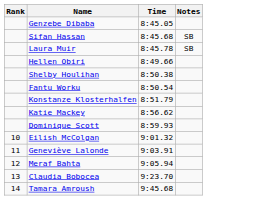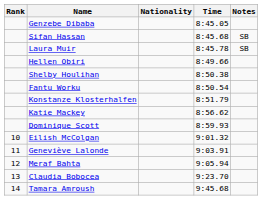 <table class="wikitable sortable" style="text-align:center">
 <tr>
 <th>Rank</th>
 <th>Name</th>
+<th>Nationality</th>
 <th>Time</th>
 <th>Notes</th>
 </tr>
 <tr>
 <td></td>
 <td align=left><a href='#'>Genzebe Dibaba</a></td>
+<td align=left></td>
 <td>8:45.05</td>
 <td></td>
 </tr>
 <tr>
 <td></td>
 <td align=left><a href='#'>Sifan Hassan</a></td>
+<td align=left></td>
 <td>8:45.68</td>
 <td>SB</td>
 </tr>
 <tr>
 <td></td>
 <td align=left><a href='#'>Laura Muir</a></td>
+<td align=left></td>
 <td>8:45.78</td>
 <td>SB</td>
 </tr>
 <tr>
 <td></td>
 <td align=left><a href='#'>Hellen Obiri</a></td>
+<td align=left></td>
 <td>8:49.66</td>
 <td></td>
 </tr>
 <tr>
 <td></td>
 <td align=left><a href='#'>Shelby Houlihan</a></td>
+<td align=left></td>
 <td>8:50.38</td>
 <td></td>
 </tr>
 <tr>
 <td></td>
 <td align=left><a href='#'>Fantu Worku</a></td>
+<td align=left></td>
 <td>8:50.54</td>
 <td></td>
 </tr>
 <tr>
 <td></td>
 <td align=left><a href='#'>Konstanze Klosterhalfen</a></td>
+<td align=left></td>
 <td>8:51.79</td>
 <td></td>
 </tr>
 <tr>
 <td></td>
 <td align=left><a href='#'>Katie Mackey</a></td>
+<td align=left></td>
 <td>8:56.62</td>
 <td></td>
 </tr>
 <tr>
 <td></td>
 <td align=left><a href='#'>Dominique Scott</a></td>
+<td align=left></td>
 <td>8:59.93</td>
 <td></td>
 </tr>
 <tr>
 <td>10</td>
 <td align=left><a href='#'>Eilish McColgan</a></td>
+<td align=left></td>
 <td>9:01.32</td>
 <td></td>
 </tr>
 <tr>
 <td>11</td>
 <td align=left><a href='#'>Geneviève Lalonde</a></td>
+<td align=left></td>
 <td>9:03.91</td>
 <td></td>
 </tr>
 <tr>
 <td>12</td>
 <td align=left><a href='#'>Meraf Bahta</a></td>
+<td align=left></td>
 <td>9:05.94</td>
 <td></td>
 </tr>
 <tr>
 <td>13</td>
 <td align=left><a href='#'>Claudia Bobocea</a></td>
+<td align=left></td>
 <td>9:23.70</td>
 <td></td>
 </tr>
 <tr>
 <td>14</td>
 <td align=left><a href='#'>Tamara Amroush</a></td>
+<td align=left></td>
 <td>9:45.68</td>
 <td></td>
 </tr>
 </table>
